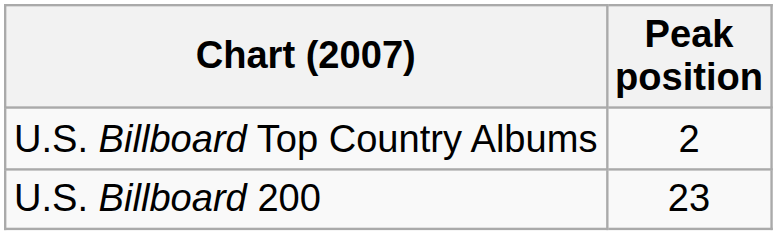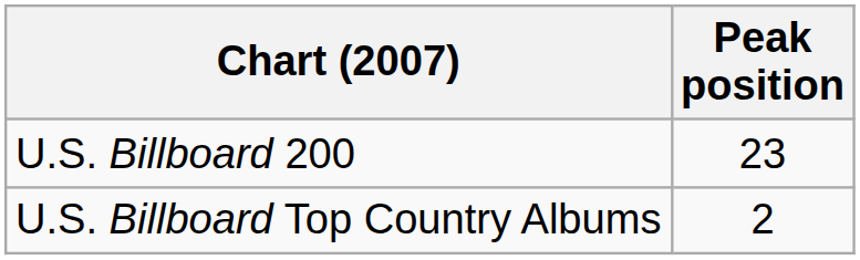 <table class="wikitable">
 <tr>
 <th>Chart (2007)</th>
 <th>Peak<br>position</th>
 </tr>
 <tr>
+<td>U.S. <em>Billboard</em> 200</td>
+<td align="center">23</td>
+</tr>
+<tr>
 <td>U.S. <em>Billboard</em> Top Country Albums</td>
 <td align="center">2</td>
 </tr>
-<tr>
-<td>U.S. <em>Billboard</em> 200</td>
-<td align="center">23</td>
-</tr>
 </table>
